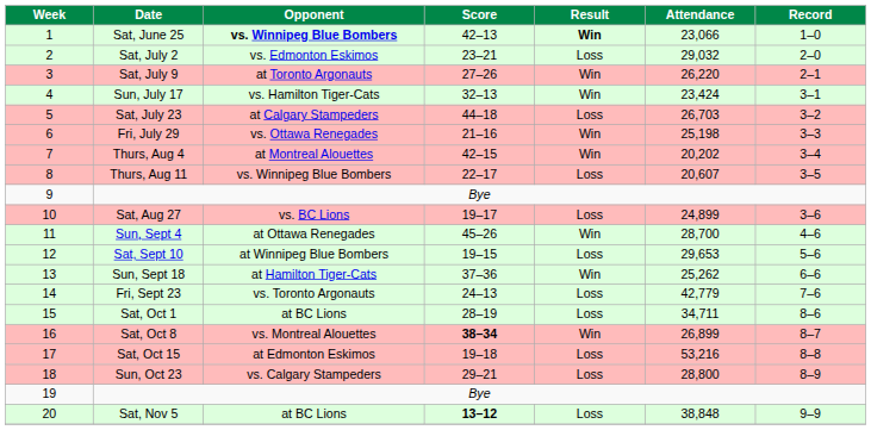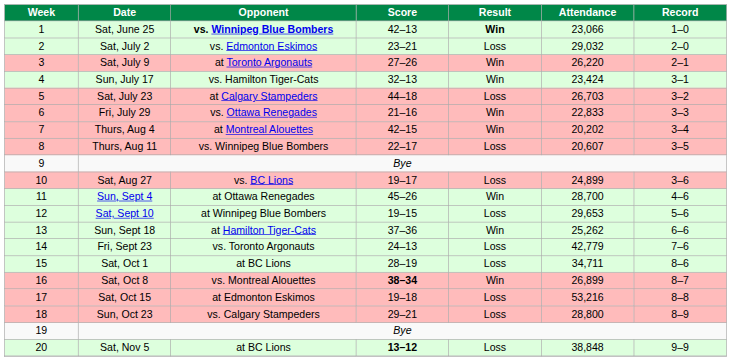 <table class="wikitable sortable">
 <tr>
 <th style="background:#008748;color:White;"  width="8%">Week</th>
 <th style="background:#008748;color:White;"  width="10%">Date</th>
 <th style="background:#008748;color:White;"  width="20%">Opponent</th>
 <th style="background:#008748;color:White;"  width="10%">Score</th>
 <th style="background:#008748;color:White;"  width="10%">Result</th>
 <th style="background:#008748;color:White;"  width="10%">Attendance</th>
 <th style="background:#008748;color:White;"  width="10%">Record</th>
 </tr>
 <tr align="center" bgcolor="#DDFFDD">
 <td>1</td>
 <td>Sat, June 25</td>
 <td><strong>vs. <a href='#'>Winnipeg Blue Bombers</a></strong></td>
 <td>42–13</td>
 <td><strong>Win</strong></td>
 <td>23,066</td>
 <td>1–0</td>
 </tr>
 <tr align="center" bgcolor="#DDFFDD">
 <td>2</td>
 <td>Sat, July 2</td>
 <td>vs. <a href='#'>Edmonton Eskimos</a></td>
 <td>23–21</td>
 <td>Loss</td>
 <td>29,032</td>
 <td>2–0</td>
 </tr>
 <tr align="center" bgcolor="#ffbbbb">
 <td>3</td>
 <td>Sat, July 9</td>
 <td>at <a href='#'>Toronto Argonauts</a></td>
 <td>27–26</td>
 <td>Win</td>
 <td>26,220</td>
 <td>2–1</td>
 </tr>
 <tr align="center" bgcolor="#DDFFDD">
 <td>4</td>
 <td>Sun, July 17</td>
 <td>vs. Hamilton Tiger-Cats</td>
 <td>32–13</td>
 <td>Win</td>
 <td>23,424</td>
 <td>3–1</td>
 </tr>
 <tr align="center" bgcolor="#ffbbbb">
 <td>5</td>
 <td>Sat, July 23</td>
 <td>at <a href='#'>Calgary Stampeders</a></td>
 <td>44–18</td>
 <td>Loss</td>
 <td>26,703</td>
 <td>3–2</td>
 </tr>
 <tr align="center" bgcolor="#ffbbbb">
 <td>6</td>
 <td>Fri, July 29</td>
 <td>vs. <a href='#'>Ottawa Renegades</a></td>
 <td>21–16</td>
 <td>Win</td>
-<td>25,198</td>
+<td>22,833</td>
 <td>3–3</td>
 </tr>
 <tr align="center" bgcolor="#ffbbbb">
 <td>7</td>
 <td>Thurs, Aug 4</td>
 <td>at <a href='#'>Montreal Alouettes</a></td>
 <td>42–15</td>
 <td>Win</td>
 <td>20,202</td>
 <td>3–4</td>
 </tr>
 <tr align="center" bgcolor="#ffbbbb">
 <td>8</td>
 <td>Thurs, Aug 11</td>
 <td>vs. Winnipeg Blue Bombers</td>
 <td>22–17</td>
 <td>Loss</td>
 <td>20,607</td>
 <td>3–5</td>
 </tr>
 <tr align="center">
 <td>9</td>
 <td colSpan=6 align="center"><em>Bye</em></td>
 </tr>
 <tr align="center" bgcolor="#ffbbbb">
 <td>10</td>
 <td>Sat, Aug 27</td>
 <td>vs. <a href='#'>BC Lions</a></td>
 <td>19–17</td>
 <td>Loss</td>
 <td>24,899</td>
 <td>3–6</td>
 </tr>
 <tr align="center" bgcolor="#DDFFDD">
 <td>11</td>
 <td><a href='#'>Sun, Sept 4</a></td>
 <td>at Ottawa Renegades</td>
 <td>45–26</td>
 <td>Win</td>
 <td>28,700</td>
 <td>4–6</td>
 </tr>
 <tr align="center" bgcolor="#DDFFDD">
 <td>12</td>
 <td><a href='#'>Sat, Sept 10</a></td>
 <td>at Winnipeg Blue Bombers</td>
 <td>19–15</td>
 <td>Loss</td>
 <td>29,653</td>
 <td>5–6</td>
 </tr>
 <tr align="center" bgcolor="#DDFFDD">
 <td>13</td>
 <td>Sun, Sept 18</td>
 <td>at <a href='#'>Hamilton Tiger-Cats</a></td>
 <td>37–36</td>
 <td>Win</td>
 <td>25,262</td>
 <td>6–6</td>
 </tr>
 <tr align="center" bgcolor="#DDFFDD">
 <td>14</td>
 <td>Fri, Sept 23</td>
 <td>vs. Toronto Argonauts</td>
 <td>24–13</td>
 <td>Loss</td>
 <td>42,779</td>
 <td>7–6</td>
 </tr>
 <tr align="center" bgcolor="#DDFFDD">
 <td>15</td>
 <td>Sat, Oct 1</td>
 <td>at BC Lions</td>
 <td>28–19</td>
 <td>Loss</td>
 <td>34,711</td>
 <td>8–6</td>
 </tr>
 <tr align="center" bgcolor="#ffbbbb">
 <td>16</td>
 <td>Sat, Oct 8</td>
 <td>vs. Montreal Alouettes</td>
 <td><strong>38–34</strong></td>
 <td>Win</td>
 <td>26,899</td>
 <td>8–7</td>
 </tr>
 <tr align="center" bgcolor="#ffbbbb">
 <td>17</td>
 <td>Sat, Oct 15</td>
 <td>at Edmonton Eskimos</td>
 <td>19–18</td>
 <td>Loss</td>
 <td>53,216</td>
 <td>8–8</td>
 </tr>
 <tr align="center" bgcolor="#ffbbbb">
 <td>18</td>
 <td>Sun, Oct 23</td>
 <td>vs. Calgary Stampeders</td>
 <td>29–21</td>
 <td>Loss</td>
 <td>28,800</td>
 <td>8–9</td>
 </tr>
 <tr align="center">
 <td>19</td>
 <td colSpan=6 align="center"><em>Bye</em></td>
 </tr>
 <tr align="center" bgcolor="#DDFFDD">
 <td>20</td>
 <td>Sat, Nov 5</td>
 <td>at BC Lions</td>
 <td><strong>13–12</strong></td>
 <td>Loss</td>
 <td>38,848</td>
 <td>9–9</td>
 </tr>
 <tr>
 </tr>
 </table>
